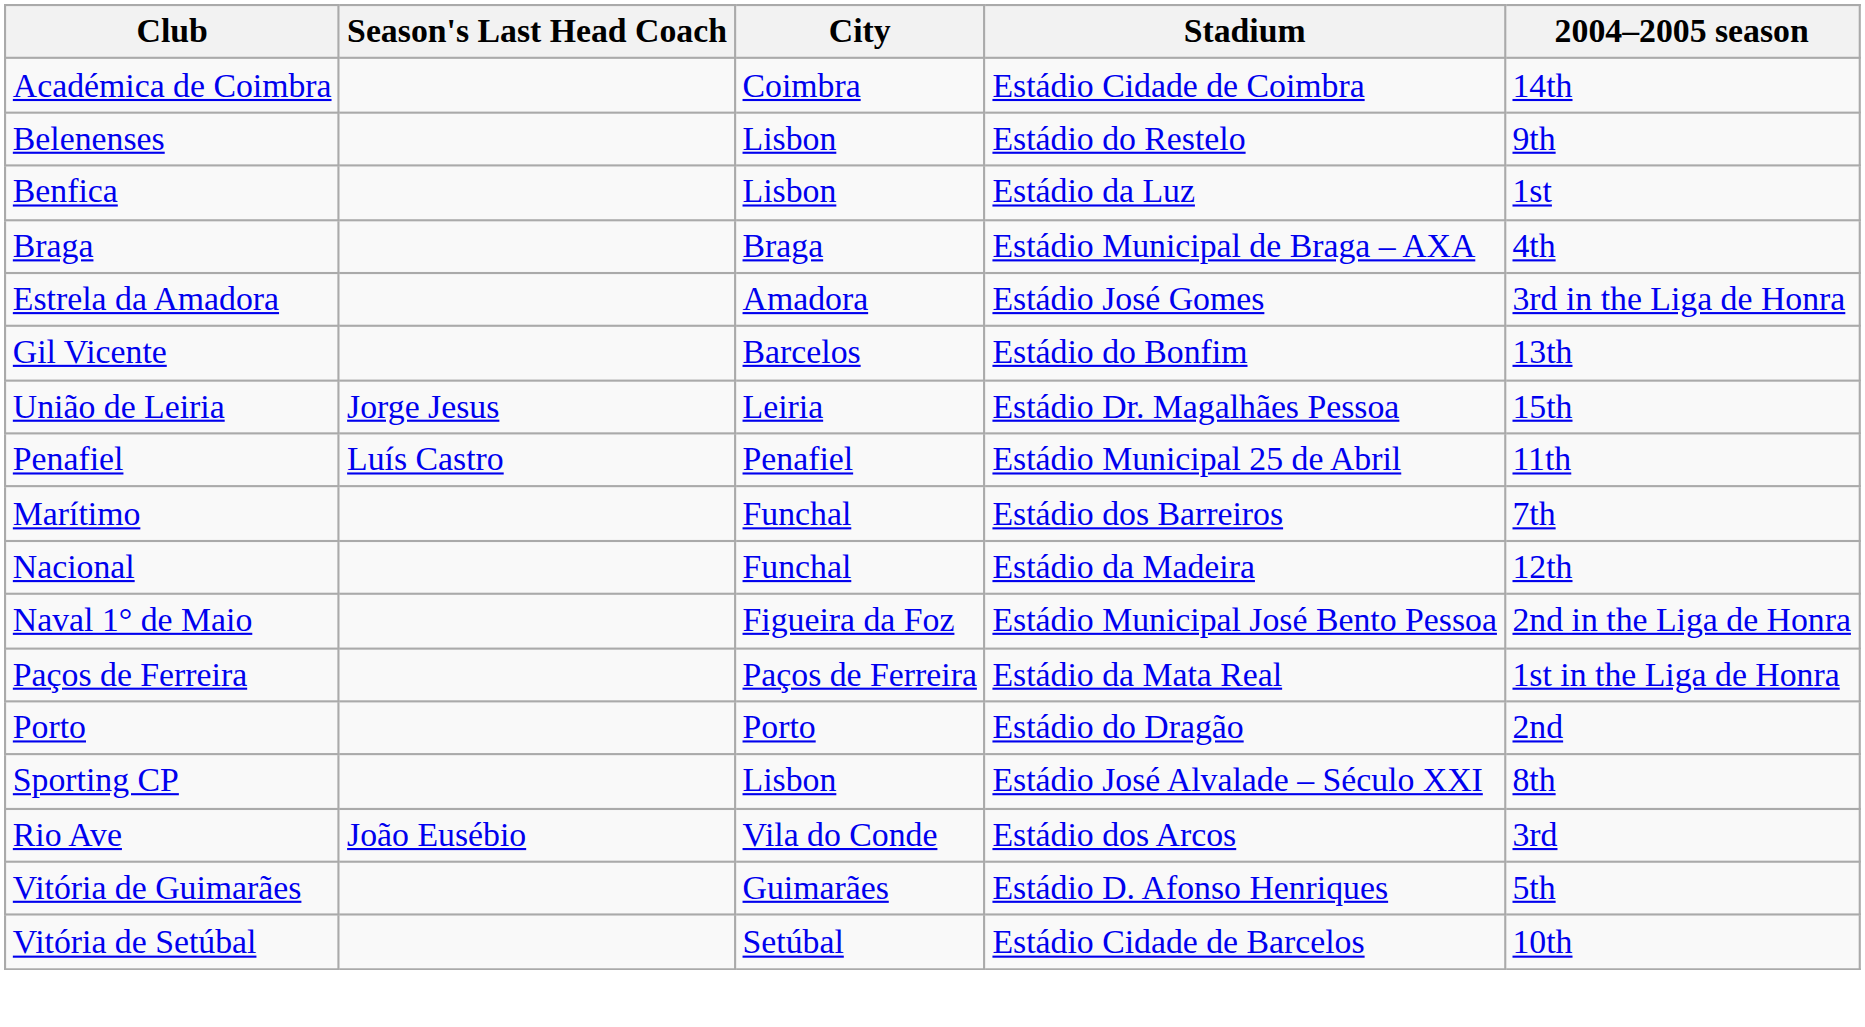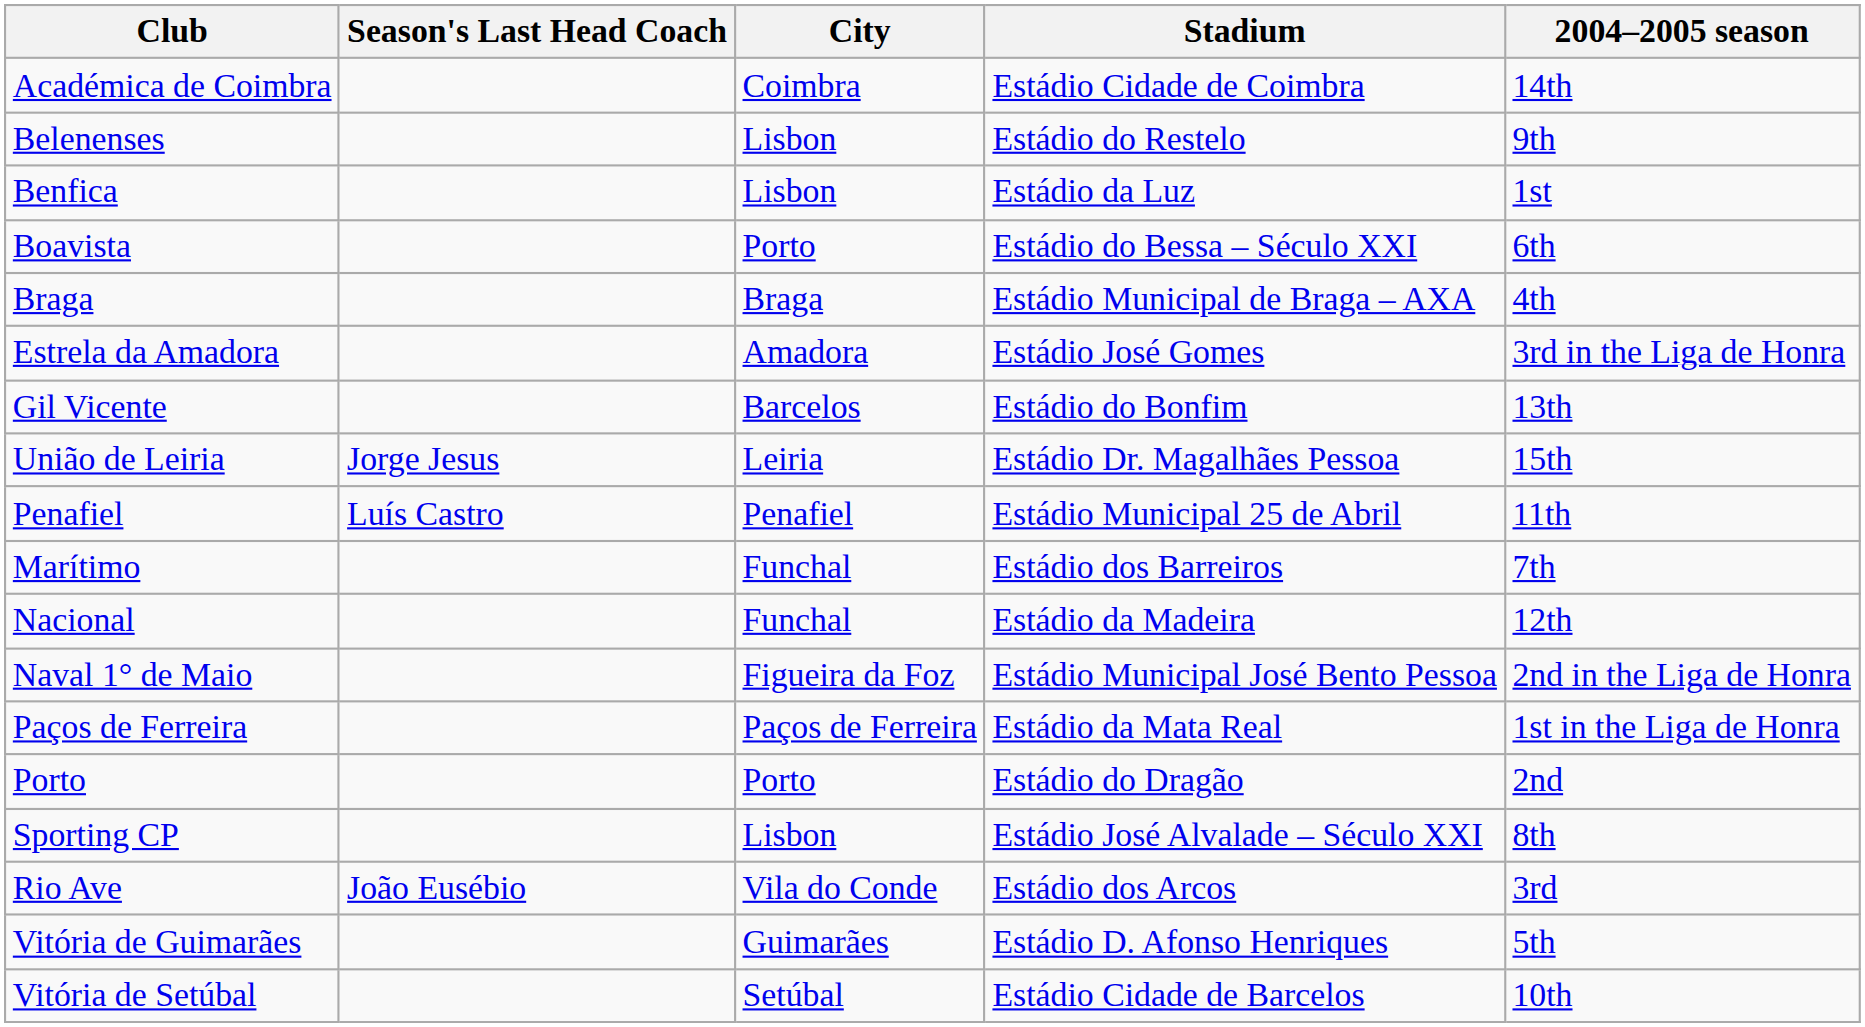 <table class="wikitable sortable">
 <tr>
 <th>Club</th>
 <th>Season's Last Head Coach</th>
 <th>City</th>
 <th>Stadium</th>
 <th>2004–2005 season</th>
 </tr>
 <tr>
 <td><a href='#'>Académica de Coimbra</a></td>
 <td> </td>
 <td><a href='#'>Coimbra</a></td>
 <td><a href='#'>Estádio Cidade de Coimbra</a></td>
 <td><a href='#'>14th</a></td>
 </tr>
 <tr>
 <td><a href='#'>Belenenses</a></td>
 <td> </td>
 <td><a href='#'>Lisbon</a></td>
 <td><a href='#'>Estádio do Restelo</a></td>
 <td><a href='#'>9th</a></td>
 </tr>
 <tr>
 <td><a href='#'>Benfica</a></td>
 <td> </td>
 <td><a href='#'>Lisbon</a></td>
 <td><a href='#'>Estádio da Luz</a></td>
 <td><a href='#'>1st</a></td>
+</tr>
+<tr>
+<td><a href='#'>Boavista</a></td>
+<td> </td>
+<td><a href='#'>Porto</a></td>
+<td><a href='#'>Estádio do Bessa – Século XXI</a></td>
+<td><a href='#'>6th</a></td>
 </tr>
 <tr>
 <td><a href='#'>Braga</a></td>
 <td> </td>
 <td><a href='#'>Braga</a></td>
 <td><a href='#'>Estádio Municipal de Braga – AXA</a></td>
 <td><a href='#'>4th</a></td>
 </tr>
 <tr>
 <td><a href='#'>Estrela da Amadora</a></td>
 <td> </td>
 <td><a href='#'>Amadora</a></td>
 <td><a href='#'>Estádio José Gomes</a></td>
 <td><a href='#'>3rd in the Liga de Honra</a></td>
 </tr>
 <tr>
 <td><a href='#'>Gil Vicente</a></td>
 <td> </td>
 <td><a href='#'>Barcelos</a></td>
 <td><a href='#'>Estádio do Bonfim</a></td>
 <td><a href='#'>13th</a></td>
 </tr>
 <tr>
 <td><a href='#'>União de Leiria</a></td>
 <td> <a href='#'>Jorge Jesus</a></td>
 <td><a href='#'>Leiria</a></td>
 <td><a href='#'>Estádio Dr. Magalhães Pessoa</a></td>
 <td><a href='#'>15th</a></td>
 </tr>
 <tr>
 <td><a href='#'>Penafiel</a></td>
 <td> <a href='#'>Luís Castro</a></td>
 <td><a href='#'>Penafiel</a></td>
 <td><a href='#'>Estádio Municipal 25 de Abril</a></td>
 <td><a href='#'>11th</a></td>
 </tr>
 <tr>
 <td><a href='#'>Marítimo</a></td>
 <td> </td>
 <td><a href='#'>Funchal</a></td>
 <td><a href='#'>Estádio dos Barreiros</a></td>
 <td><a href='#'>7th</a></td>
 </tr>
 <tr>
 <td><a href='#'>Nacional</a></td>
 <td> </td>
 <td><a href='#'>Funchal</a></td>
 <td><a href='#'>Estádio da Madeira</a></td>
 <td><a href='#'>12th</a></td>
 </tr>
 <tr>
 <td><a href='#'>Naval 1° de Maio</a></td>
 <td> </td>
 <td><a href='#'>Figueira da Foz</a></td>
 <td><a href='#'>Estádio Municipal José Bento Pessoa</a></td>
 <td><a href='#'>2nd in the Liga de Honra</a></td>
 </tr>
 <tr>
 <td><a href='#'>Paços de Ferreira</a></td>
 <td> </td>
 <td><a href='#'>Paços de Ferreira</a></td>
 <td><a href='#'>Estádio da Mata Real</a></td>
 <td><a href='#'>1st in the Liga de Honra</a></td>
 </tr>
 <tr>
 <td><a href='#'>Porto</a></td>
 <td> </td>
 <td><a href='#'>Porto</a></td>
 <td><a href='#'>Estádio do Dragão</a></td>
 <td><a href='#'>2nd</a></td>
 </tr>
 <tr>
 <td><a href='#'>Sporting CP</a></td>
 <td> </td>
 <td><a href='#'>Lisbon</a></td>
 <td><a href='#'>Estádio José Alvalade – Século XXI</a></td>
 <td><a href='#'>8th</a></td>
 </tr>
 <tr>
 <td><a href='#'>Rio Ave</a></td>
 <td> <a href='#'>João Eusébio</a></td>
 <td><a href='#'>Vila do Conde</a></td>
 <td><a href='#'>Estádio dos Arcos</a></td>
 <td><a href='#'>3rd</a></td>
 </tr>
 <tr>
 <td><a href='#'>Vitória de Guimarães</a></td>
 <td> </td>
 <td><a href='#'>Guimarães</a></td>
 <td><a href='#'>Estádio D. Afonso Henriques</a></td>
 <td><a href='#'>5th</a></td>
 </tr>
 <tr>
 <td><a href='#'>Vitória de Setúbal</a></td>
 <td> </td>
 <td><a href='#'>Setúbal</a></td>
 <td><a href='#'>Estádio Cidade de Barcelos</a></td>
 <td><a href='#'>10th</a></td>
 </tr>
 </table>
